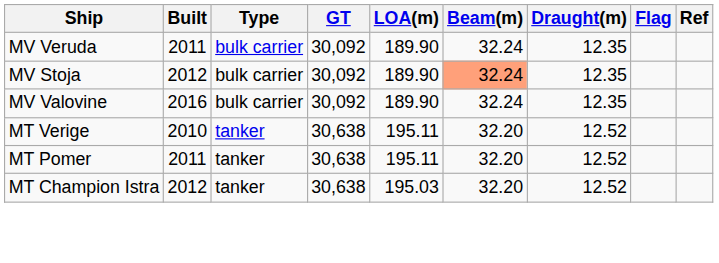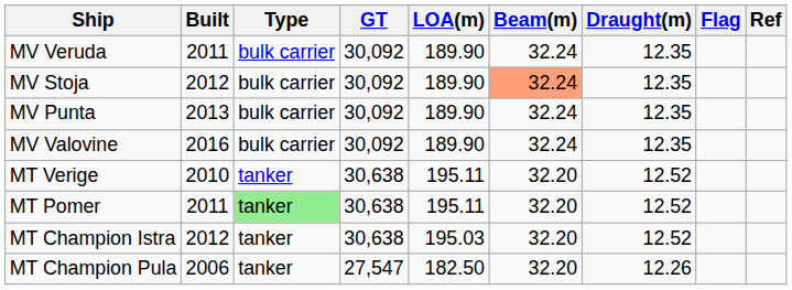 <table class="wikitable sortable">
 <tr>
 <th>Ship</th>
 <th>Built</th>
 <th>Type</th>
 <th><a href='#'>GT</a></th>
 <th><a href='#'>LOA</a>(m)</th>
 <th><a href='#'>Beam</a>(m)</th>
 <th><a href='#'>Draught</a>(m)</th>
 <th><a href='#'>Flag</a></th>
 <th>Ref</th>
 </tr>
 <tr>
 <td>MV Veruda</td>
 <td align="Center">2011</td>
 <td><a href='#'>bulk carrier</a></td>
 <td>30,092</td>
 <td align="right">189.90</td>
 <td align="right">32.24</td>
 <td align="right">12.35</td>
 <td></td>
 <td></td>
 </tr>
 <tr>
 <td>MV Stoja</td>
 <td align="Center">2012</td>
 <td>bulk carrier</td>
 <td>30,092</td>
 <td align="right">189.90</td>
 <td align="right" style="background: lightsalmon;">32.24</td>
 <td align="right">12.35</td>
 <td></td>
 <td></td>
 </tr>
 <tr>
+<td>MV Punta</td>
+<td align="Center">2013</td>
+<td>bulk carrier</td>
+<td>30,092</td>
+<td align="right">189.90</td>
+<td align="right">32.24</td>
+<td align="right">12.35</td>
+<td></td>
+<td></td>
+</tr>
+<tr>
 <td>MV Valovine</td>
 <td align="Center">2016</td>
 <td>bulk carrier</td>
 <td>30,092</td>
 <td align="right">189.90</td>
 <td align="right">32.24</td>
 <td align="right">12.35</td>
 <td></td>
 <td></td>
 </tr>
 <tr>
 <td>MT Verige</td>
 <td align="Center">2010</td>
 <td><a href='#'>tanker</a></td>
 <td>30,638</td>
 <td align="right">195.11</td>
 <td align="right">32.20</td>
 <td align="right">12.52</td>
 <td></td>
 <td></td>
 </tr>
 <tr>
 <td>MT Pomer</td>
 <td align="Center">2011</td>
-<td>tanker</td>
+<td style="background: lightgreen;">tanker</td>
 <td>30,638</td>
 <td align="right">195.11</td>
 <td align="right">32.20</td>
 <td align="right">12.52</td>
 <td></td>
 <td></td>
 </tr>
 <tr>
 <td>MT Champion Istra</td>
 <td align="Center">2012</td>
 <td>tanker</td>
 <td>30,638</td>
 <td align="right">195.03</td>
 <td align="right">32.20</td>
 <td align="right">12.52</td>
 <td></td>
 <td></td>
 </tr>
+<tr>
+<td>MT Champion Pula</td>
+<td align="Center">2006</td>
+<td>tanker</td>
+<td>27,547</td>
+<td align="right">182.50</td>
+<td align="right">32.20</td>
+<td align="right">12.26</td>
+<td></td>
+<td></td>
+</tr>
 </table>
